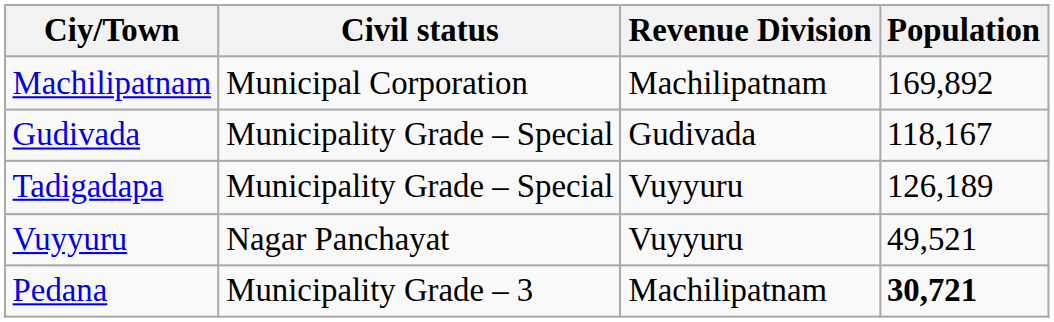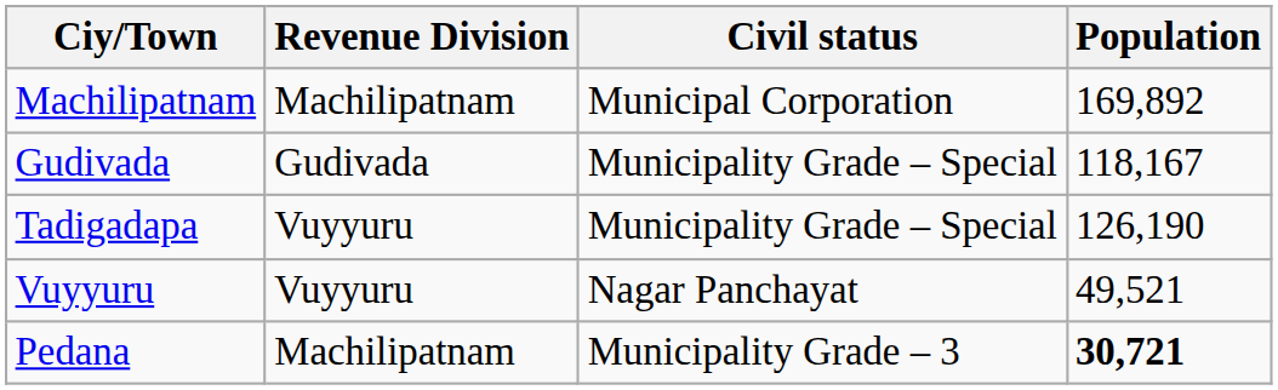 <table class="wikitable sortable">
 <tr>
 <th>Ciy/Town</th>
+<th>Revenue Division</th>
 <th>Civil status</th>
-<th>Revenue Division</th>
 <th>Population</th>
 </tr>
 <tr>
 <td><a href='#'>Machilipatnam</a></td>
+<td>Machilipatnam</td>
 <td>Municipal Corporation</td>
-<td>Machilipatnam</td>
 <td>169,892</td>
 </tr>
 <tr>
 <td><a href='#'>Gudivada</a></td>
+<td>Gudivada</td>
 <td>Municipality Grade – Special</td>
-<td>Gudivada</td>
 <td>118,167</td>
 </tr>
 <tr>
 <td><a href='#'>Tadigadapa</a></td>
+<td>Vuyyuru</td>
 <td>Municipality Grade – Special</td>
-<td>Vuyyuru</td>
-<td>126,189</td>
+<td>126,190</td>
 </tr>
 <tr>
 <td><a href='#'>Vuyyuru</a></td>
+<td>Vuyyuru</td>
 <td>Nagar Panchayat</td>
-<td>Vuyyuru</td>
 <td>49,521</td>
 </tr>
 <tr>
 <td><a href='#'>Pedana</a></td>
+<td>Machilipatnam</td>
 <td>Municipality Grade – 3</td>
-<td>Machilipatnam</td>
 <td><strong>30,721</strong></td>
 </tr>
 </table>
